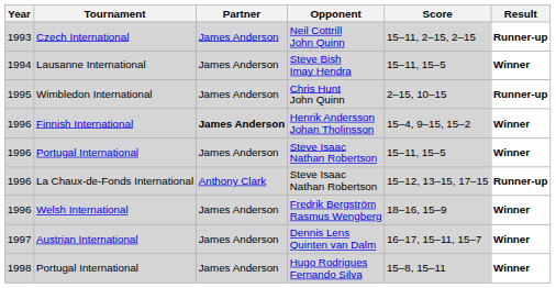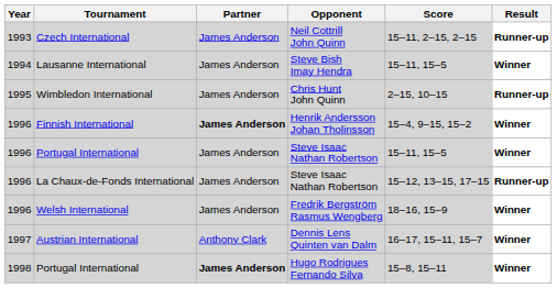 <table class="sortable wikitable" style="font-size: 90%;">
 <tr>
 <th>Year</th>
 <th>Tournament</th>
 <th>Partner</th>
 <th>Opponent</th>
 <th>Score</th>
 <th>Result</th>
 </tr>
 <tr style="background:#D5D5D5">
 <td align="center">1993</td>
 <td align="left"><a href='#'>Czech International</a></td>
 <td align="left"> <a href='#'>James Anderson</a></td>
 <td align="left"> <a href='#'>Neil Cottrill</a> <br>  <a href='#'>John Quinn</a></td>
 <td align="left">15–11, 2–15, 2–15</td>
 <td style="text-align:left; background:white"> <strong>Runner-up</strong></td>
 </tr>
 <tr style="background:#D5D5D5">
 <td align="center">1994</td>
 <td align="left">Lausanne International</td>
 <td align="left"> James Anderson</td>
 <td align="left"> <a href='#'>Steve Bish</a> <br>  <a href='#'>Imay Hendra</a></td>
 <td align="left">15–11, 15–5</td>
 <td style="text-align:left; background:white"> <strong>Winner</strong></td>
 </tr>
 <tr style="background:#D5D5D5">
 <td align="center">1995</td>
 <td align="left">Wimbledon International</td>
 <td align="left"> James Anderson</td>
 <td align="left"> <a href='#'>Chris Hunt</a> <br>  John Quinn</td>
 <td align="left">2–15, 10–15</td>
 <td style="text-align:left; background:white"> <strong>Runner-up</strong></td>
 </tr>
 <tr style="background:#D5D5D5">
 <td align="center">1996</td>
 <td align="left"><a href='#'>Finnish International</a></td>
 <td align="left"><strong> James Anderson</strong></td>
 <td align="left"> <a href='#'>Henrik Andersson</a> <br>  <a href='#'>Johan Tholinsson</a></td>
 <td align="left">15–4, 9–15, 15–2</td>
 <td style="text-align:left; background:white"> <strong>Winner</strong></td>
 </tr>
 <tr style="background:#D5D5D5">
 <td align="center">1996</td>
 <td align="left"><a href='#'>Portugal International</a></td>
 <td align="left"> James Anderson</td>
 <td align="left"> <a href='#'>Steve Isaac</a> <br>  <a href='#'>Nathan Robertson</a></td>
 <td align="left">15–11, 15–5</td>
 <td style="text-align:left; background:white"> <strong>Winner</strong></td>
 </tr>
 <tr style="background:#D5D5D5">
 <td align="center">1996</td>
 <td align="left">La Chaux-de-Fonds International</td>
-<td align="left"> <a href='#'>Anthony Clark</a></td>
+<td align="left"> James Anderson</td>
 <td align="left"> Steve Isaac <br>  Nathan Robertson</td>
 <td align="left">15–12, 13–15, 17–15</td>
 <td style="text-align:left; background:white"> <strong>Runner-up</strong></td>
 </tr>
 <tr style="background:#D5D5D5">
 <td align="center">1996</td>
 <td align="left"><a href='#'>Welsh International</a></td>
 <td align="left"> James Anderson</td>
 <td align="left"> <a href='#'>Fredrik Bergström</a> <br>  <a href='#'>Rasmus Wengberg</a></td>
 <td align="left">18–16, 15–9</td>
 <td style="text-align:left; background:white"> <strong>Winner</strong></td>
 </tr>
 <tr style="background:#D5D5D5">
 <td align="center">1997</td>
 <td align="left"><a href='#'>Austrian International</a></td>
-<td align="left"> James Anderson</td>
+<td align="left"> <a href='#'>Anthony Clark</a></td>
 <td align="left"> <a href='#'>Dennis Lens</a> <br>  <a href='#'>Quinten van Dalm</a></td>
 <td align="left">16–17, 15–11, 15–7</td>
 <td style="text-align:left; background:white"> <strong>Winner</strong></td>
 </tr>
 <tr style="background:#D5D5D5">
 <td align="center">1998</td>
 <td align="left">Portugal International</td>
-<td align="left"> James Anderson</td>
+<td align="left"><strong> James Anderson</strong></td>
 <td align="left"> <a href='#'>Hugo Rodrigues</a> <br>  <a href='#'>Fernando Silva</a></td>
 <td align="left">15–8, 15–11</td>
 <td style="text-align:left; background:white"> <strong>Winner</strong></td>
 </tr>
 </table>
